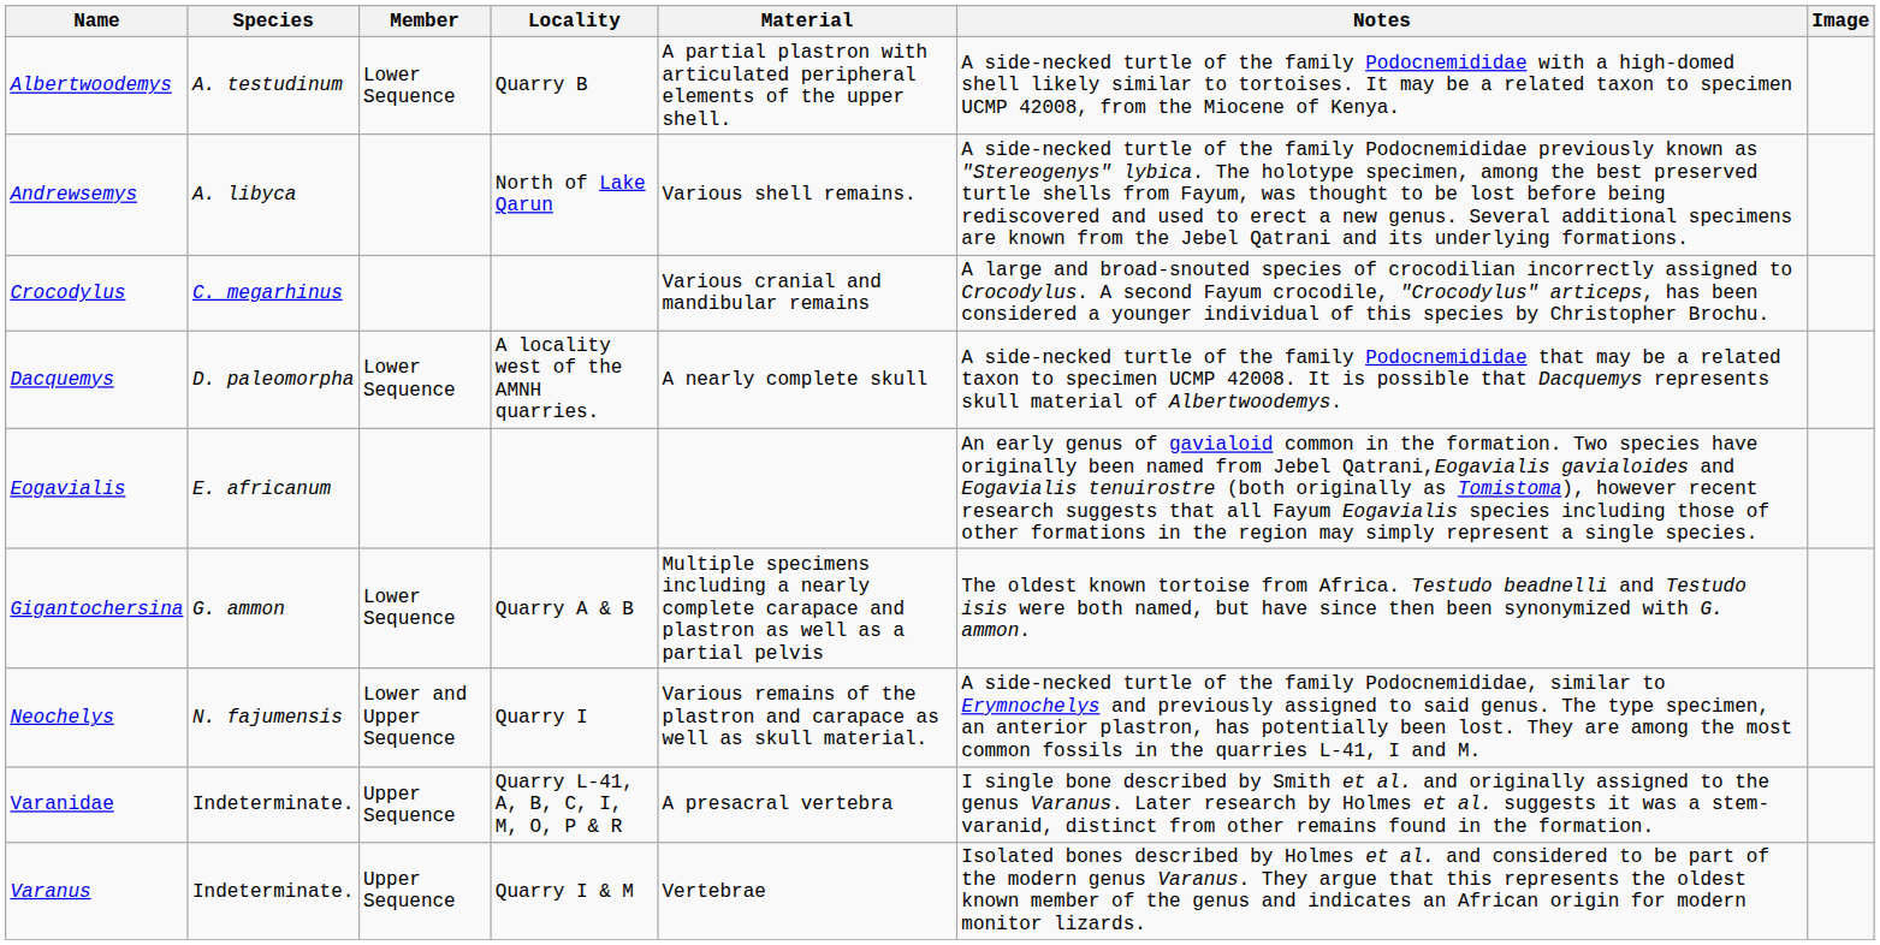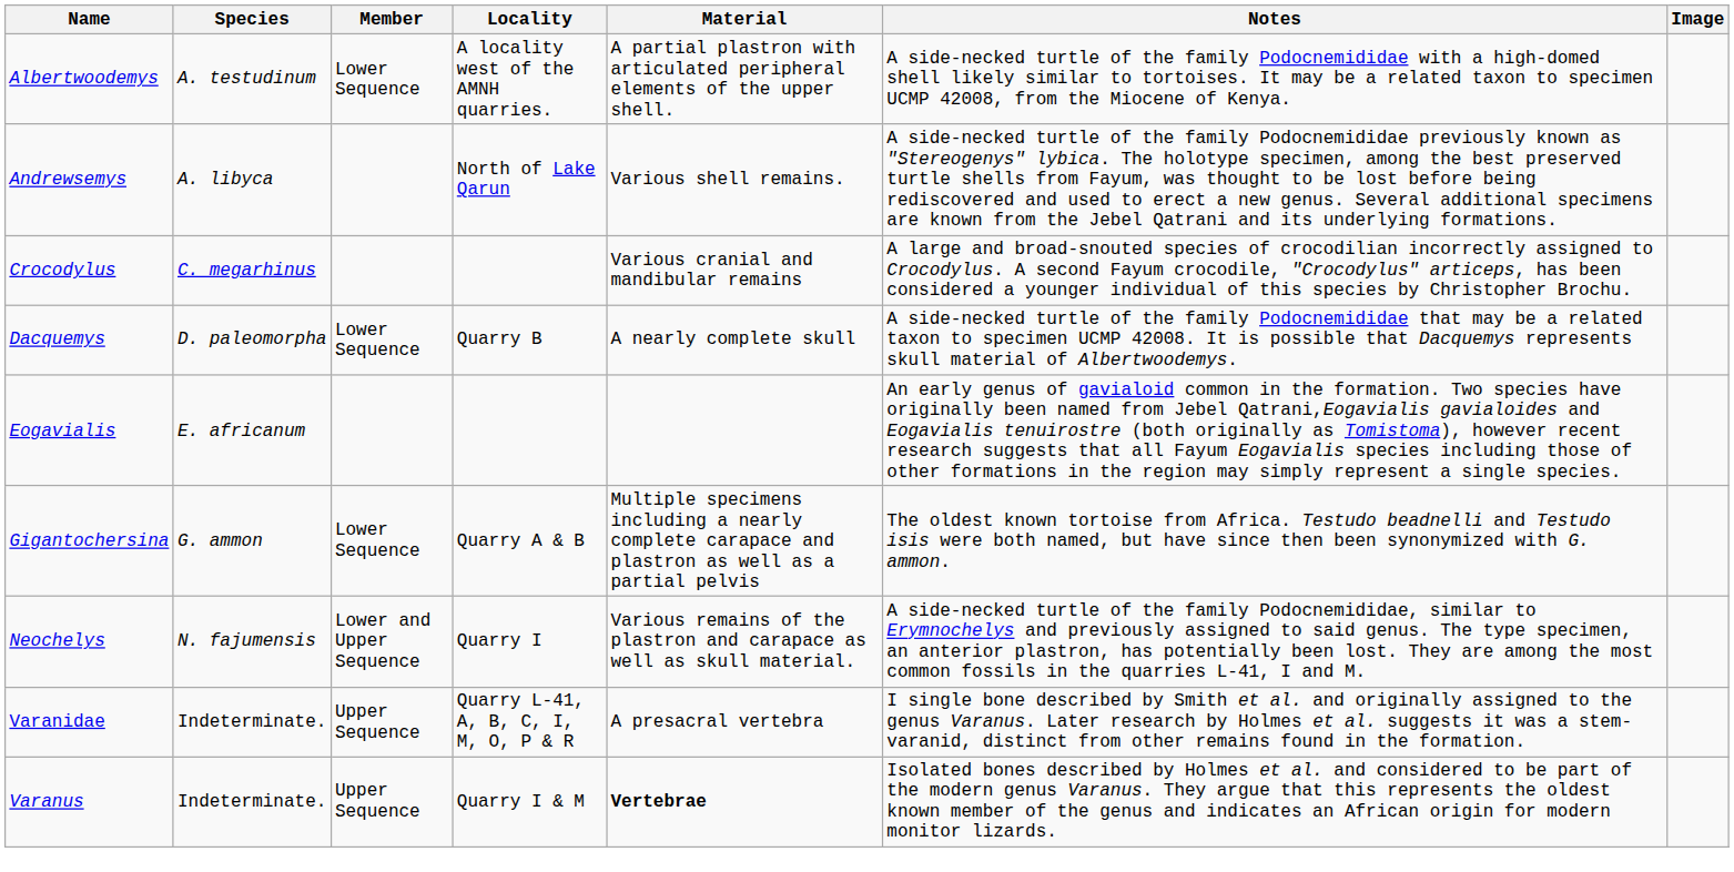 <table class="wikitable" align="center" width="100%">
 <tr>
 <th>Name</th>
 <th>Species</th>
 <th>Member</th>
 <th>Locality</th>
 <th>Material</th>
 <th>Notes</th>
 <th>Image</th>
 </tr>
 <tr>
 <td><em><a href='#'>Albertwoodemys</a></em></td>
 <td><em>A. testudinum</em></td>
 <td>Lower Sequence</td>
-<td>Quarry B</td>
+<td>A locality west of the AMNH quarries.</td>
 <td>A partial plastron with articulated peripheral elements of the upper shell.</td>
 <td>A side-necked turtle of the family <a href='#'>Podocnemididae</a> with a high-domed shell likely similar to tortoises. It may be a related taxon to specimen UCMP 42008, from the Miocene of Kenya.</td>
 <td></td>
 </tr>
 <tr>
 <td><em><a href='#'>Andrewsemys</a></em></td>
 <td><em>A. libyca</em></td>
 <td></td>
 <td>North of <a href='#'>Lake Qarun</a></td>
 <td>Various shell remains.</td>
 <td>A side-necked turtle of the family Podocnemididae previously known as <em>"Stereogenys" lybica</em>. The holotype specimen, among the best preserved turtle shells from Fayum, was thought to be lost before being rediscovered and used to erect a new genus. Several additional specimens are known from the Jebel Qatrani and its underlying formations.</td>
 <td></td>
 </tr>
 <tr>
 <td><em><a href='#'>Crocodylus</a></em></td>
 <td><em><a href='#'>C. megarhinus</a></em></td>
 <td></td>
 <td></td>
 <td>Various cranial and mandibular remains</td>
 <td>A large and broad-snouted species of crocodilian incorrectly assigned to <em>Crocodylus</em>. A second Fayum crocodile, <em>"Crocodylus" articeps</em>, has been considered a younger individual of this species by Christopher Brochu.</td>
 <td></td>
 </tr>
 <tr>
 <td><em><a href='#'>Dacquemys</a></em></td>
 <td><em>D. paleomorpha</em></td>
 <td>Lower Sequence</td>
-<td>A locality west of the AMNH quarries.</td>
+<td>Quarry B</td>
 <td>A nearly complete skull</td>
 <td>A side-necked turtle of the family <a href='#'>Podocnemididae</a> that may be a related taxon to specimen UCMP 42008. It is possible that <em>Dacquemys</em> represents skull material of <em>Albertwoodemys</em>.</td>
 <td></td>
 </tr>
 <tr>
 <td><em><a href='#'>Eogavialis</a></em></td>
 <td><em>E. africanum</em></td>
 <td></td>
 <td></td>
 <td></td>
 <td>An early genus of <a href='#'>gavialoid</a> common in the formation. Two species have originally been named from Jebel Qatrani,<em>Eogavialis gavialoides</em> and <em>Eogavialis tenuirostre</em> (both originally as <em><a href='#'>Tomistoma</a></em>), however recent research suggests that all Fayum <em>Eogavialis</em> species including those of other formations in the region may simply represent a single species.</td>
 <td></td>
 </tr>
 <tr>
 <td><em><a href='#'>Gigantochersina</a></em></td>
 <td><em>G. ammon</em></td>
 <td>Lower Sequence</td>
 <td>Quarry A & B</td>
 <td>Multiple specimens including a nearly complete carapace and plastron as well as a partial pelvis</td>
 <td>The oldest known tortoise from Africa. <em>Testudo beadnelli</em> and <em>Testudo isis</em> were both named, but have since then been synonymized with <em>G. ammon</em>.</td>
 <td></td>
 </tr>
 <tr>
 <td><em><a href='#'>Neochelys</a></em></td>
 <td><em>N. fajumensis</em></td>
 <td>Lower and Upper Sequence</td>
 <td>Quarry I</td>
 <td>Various remains of the plastron and carapace as well as skull material.</td>
 <td>A side-necked turtle of the family Podocnemididae, similar to <em><a href='#'>Erymnochelys</a></em> and previously assigned to said genus. The type specimen, an anterior plastron, has potentially been lost. They are among the most common fossils in the quarries L-41, I and M.</td>
 <td></td>
 </tr>
 <tr>
 <td><a href='#'>Varanidae</a></td>
 <td>Indeterminate.</td>
 <td>Upper Sequence</td>
 <td>Quarry L-41, A, B, C, I, M, O, P & R</td>
 <td>A presacral vertebra</td>
 <td>I single bone described by Smith <em>et al.</em> and originally assigned to the genus <em>Varanus</em>. Later research by Holmes <em>et al.</em> suggests it was a stem-varanid, distinct from other remains found in the formation.</td>
 <td></td>
 </tr>
 <tr>
 <td><em><a href='#'>Varanus</a></em></td>
 <td>Indeterminate.</td>
 <td>Upper Sequence</td>
 <td>Quarry I & M</td>
-<td>Vertebrae</td>
+<td><strong>Vertebrae</strong></td>
 <td>Isolated bones described by Holmes <em>et al.</em> and considered to be part of the modern genus <em>Varanus</em>. They argue that this represents the oldest known member of the genus and indicates an African origin for modern monitor lizards.</td>
 <td></td>
 </tr>
 <tr>
 </tr>
 </table>
